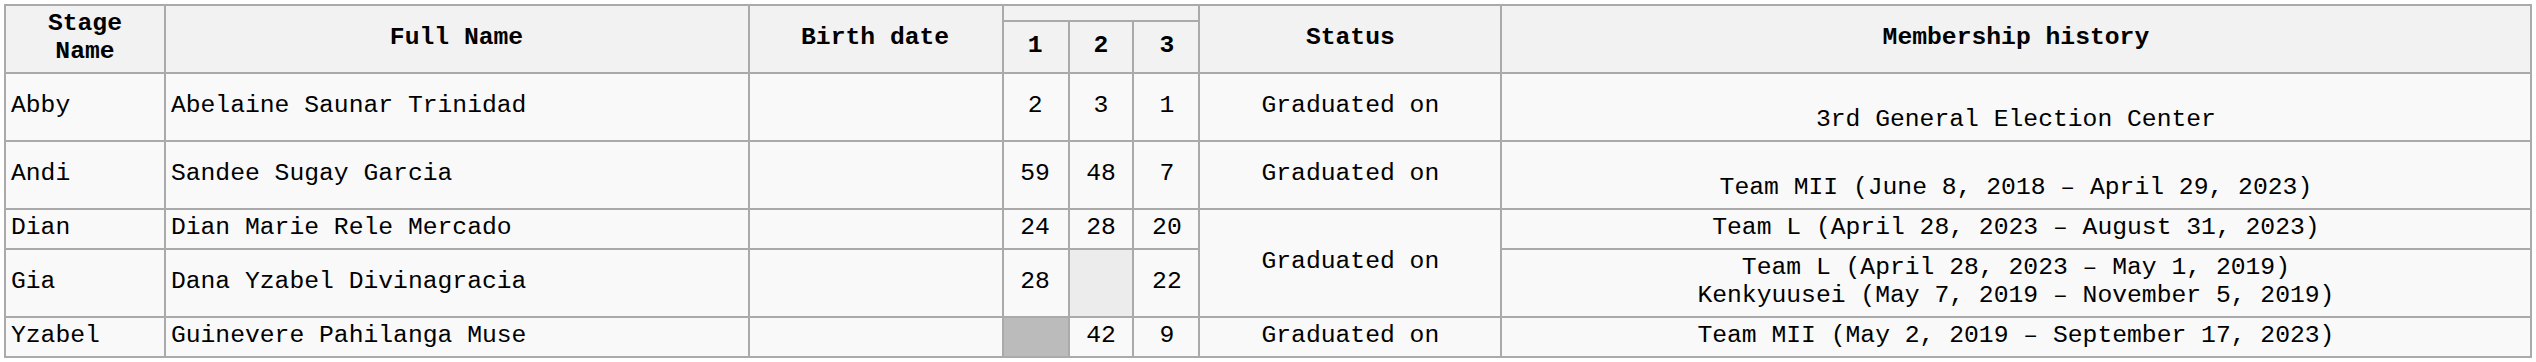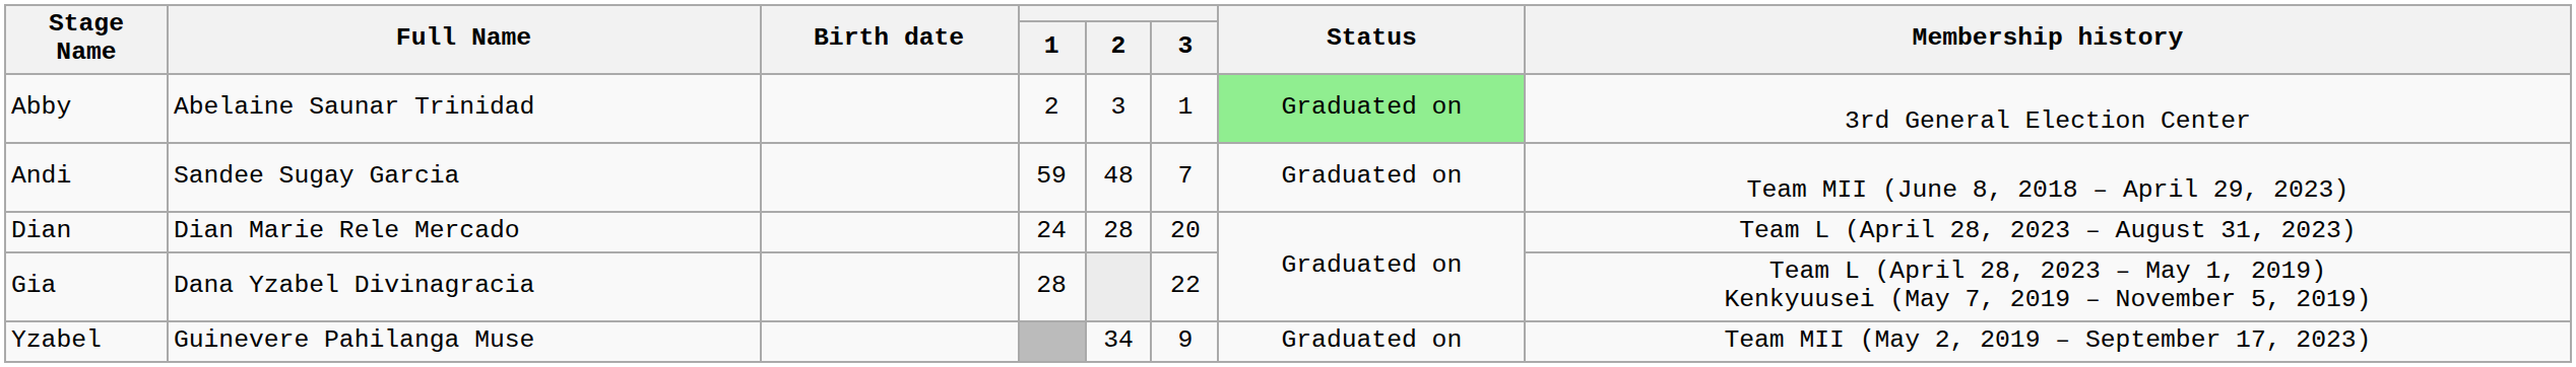 <table class="wikitable sortable" style="font-size:95%;" width="100%">
 <tr>
 <th rowspan="2">Stage<br>Name</th>
 <th rowspan="2">Full Name</th>
 <th rowspan="2">Birth date</th>
 <th colspan="3"></th>
 <th rowspan="2">Status</th>
 <th rowspan="2">Membership history</th>
 </tr>
 <tr>
 <th>1</th>
 <th>2</th>
 <th>3</th>
 </tr>
 <tr>
 <td>Abby</td>
 <td>Abelaine Saunar Trinidad</td>
 <td style="text-align:left;"></td>
 <td style="text-align:center;">2</td>
 <td style="text-align:center;">3</td>
 <td style="text-align:center;">1</td>
-<td style="text-align:center;">Graduated on<br></td>
+<td style="background: lightgreen; text-align:center;">Graduated on<br></td>
 <td style="text-align:center;"><br>3rd General Election Center</td>
 </tr>
 <tr>
 <td>Andi</td>
 <td>Sandee Sugay Garcia</td>
 <td style="text-align:left;"></td>
 <td style="text-align:center;">59</td>
 <td style="text-align:center;">48</td>
 <td style="text-align:center;">7</td>
 <td style="text-align:center;">Graduated on<br></td>
 <td style="text-align:center;"><br>Team MII (June 8, 2018 – April 29, 2023)</td>
 </tr>
 <tr>
 <td>Dian</td>
 <td>Dian Marie Rele Mercado</td>
 <td style="text-align:left;"></td>
 <td style="text-align:center;">24</td>
 <td style="text-align:center;">28</td>
 <td style="text-align:center;">20</td>
 <td rowspan="2" style="text-align:center;">Graduated on<br></td>
 <td style="text-align:center;">Team L (April 28, 2023 – August 31, 2023)</td>
 </tr>
 <tr>
 <td>Gia</td>
 <td>Dana Yzabel Divinagracia</td>
 <td style="text-align:left;"></td>
 <td style="text-align:center;">28</td>
 <td style="background:#ececec; text-align:center; color:gray;"></td>
 <td style="text-align:center;">22</td>
 <td style="text-align:center;">Team L (April 28, 2023 – May 1, 2019)<br>Kenkyuusei (May 7, 2019 – November 5, 2019)<br></td>
 </tr>
 <tr>
 <td>Yzabel</td>
 <td>Guinevere Pahilanga Muse</td>
 <td style="text-align:left;"></td>
 <td style="background:#bbb;"> </td>
-<td style="text-align:center;">42</td>
+<td style="text-align:center;">34</td>
 <td style="text-align:center;">9</td>
 <td style="text-align:center;">Graduated on<br></td>
 <td style="text-align:center;">Team MII (May 2, 2019 – September 17, 2023)</td>
 </tr>
 </table>
